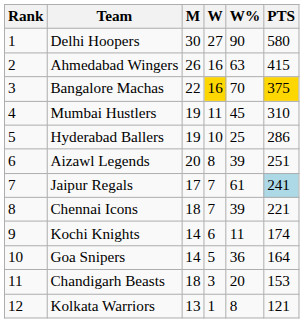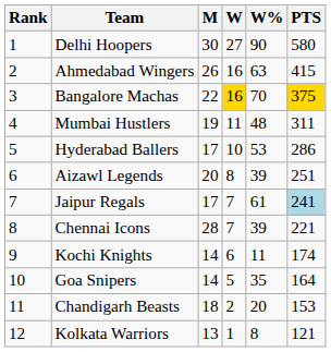 <table class="wikitable">
 <tr>
 <th>Rank</th>
 <th>Team</th>
 <th>M</th>
 <th>W</th>
 <th>W%</th>
 <th>PTS</th>
 </tr>
 <tr>
 <td>1</td>
 <td>Delhi Hoopers</td>
 <td>30</td>
 <td>27</td>
 <td>90</td>
 <td>580</td>
 </tr>
 <tr>
 <td>2</td>
 <td>Ahmedabad Wingers</td>
 <td>26</td>
 <td>16</td>
 <td>63</td>
 <td>415</td>
 </tr>
 <tr>
 <td>3</td>
 <td>Bangalore Machas</td>
 <td>22</td>
 <td style="background: gold;">16</td>
 <td>70</td>
 <td style="background: gold;">375</td>
 </tr>
 <tr>
 <td>4</td>
 <td>Mumbai Hustlers</td>
 <td>19</td>
 <td>11</td>
-<td>45</td>
-<td>310</td>
+<td>48</td>
+<td>311</td>
 </tr>
 <tr>
 <td>5</td>
 <td>Hyderabad Ballers</td>
-<td>19</td>
+<td>17</td>
 <td>10</td>
-<td>25</td>
+<td>53</td>
 <td>286</td>
 </tr>
 <tr>
 <td>6</td>
 <td>Aizawl Legends</td>
 <td>20</td>
 <td>8</td>
 <td>39</td>
 <td>251</td>
 </tr>
 <tr>
 <td>7</td>
 <td>Jaipur Regals</td>
 <td>17</td>
 <td>7</td>
 <td>61</td>
 <td style="background: lightblue;">241</td>
 </tr>
 <tr>
 <td>8</td>
 <td>Chennai Icons</td>
-<td>18</td>
+<td>28</td>
 <td>7</td>
 <td>39</td>
 <td>221</td>
 </tr>
 <tr>
 <td>9</td>
 <td>Kochi Knights</td>
 <td>14</td>
 <td>6</td>
 <td>11</td>
 <td>174</td>
 </tr>
 <tr>
 <td>10</td>
 <td>Goa Snipers</td>
 <td>14</td>
 <td>5</td>
-<td>36</td>
+<td>35</td>
 <td>164</td>
 </tr>
 <tr>
 <td>11</td>
 <td>Chandigarh Beasts</td>
 <td>18</td>
-<td>3</td>
+<td>2</td>
 <td>20</td>
 <td>153</td>
 </tr>
 <tr>
 <td>12</td>
 <td>Kolkata Warriors</td>
 <td>13</td>
 <td>1</td>
 <td>8</td>
 <td>121</td>
 </tr>
 </table>
